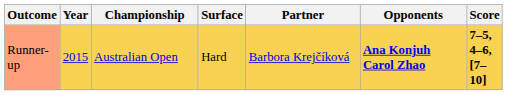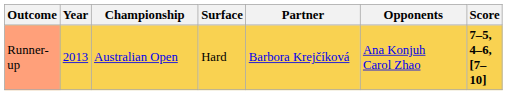 <table class="sortable wikitable" style=font-size:97%>
 <tr>
 <th>Outcome</th>
 <th>Year</th>
 <th width=135>Championship</th>
 <th>Surface</th>
 <th width=160>Partner</th>
 <th width=145>Opponents</th>
 <th>Score</th>
 </tr>
 <tr style="background:#f9d251;">
 <td style="background:#ffa07a;">Runner-up</td>
-<td><a href='#'>2015</a></td>
+<td><a href='#'>2013</a></td>
 <td><a href='#'>Australian Open</a></td>
 <td>Hard</td>
 <td> <a href='#'>Barbora Krejčíková</a></td>
-<td><strong> <a href='#'>Ana Konjuh</a> <br>  <a href='#'>Carol Zhao</a></strong></td>
+<td> <a href='#'>Ana Konjuh</a> <br>  <a href='#'>Carol Zhao</a></td>
 <td><strong>7–5, 4–6, [7–10]</strong></td>
 </tr>
 </table>
